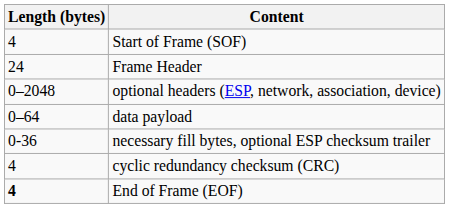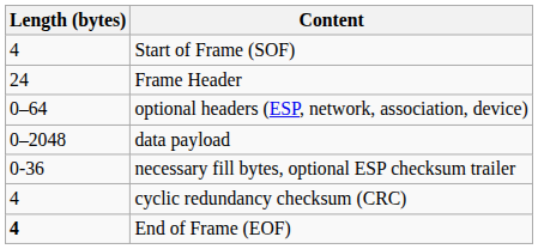 <table class="wikitable">
 <tr>
 <th>Length (bytes)</th>
 <th>Content</th>
 </tr>
 <tr>
 <td>4</td>
 <td>Start of Frame (SOF)</td>
 </tr>
 <tr>
 <td>24</td>
 <td>Frame Header</td>
 </tr>
 <tr>
-<td>0–2048</td>
+<td>0–64</td>
 <td>optional headers (<a href='#'>ESP</a>, network, association, device)</td>
 </tr>
 <tr>
-<td>0–64</td>
+<td>0–2048</td>
 <td>data payload</td>
 </tr>
 <tr>
 <td>0-36</td>
 <td>necessary fill bytes, optional ESP checksum trailer</td>
 </tr>
 <tr>
 <td>4</td>
 <td>cyclic redundancy checksum (CRC)</td>
 </tr>
 <tr>
 <td><strong>4</strong></td>
 <td>End of Frame (EOF)</td>
 </tr>
 </table>
